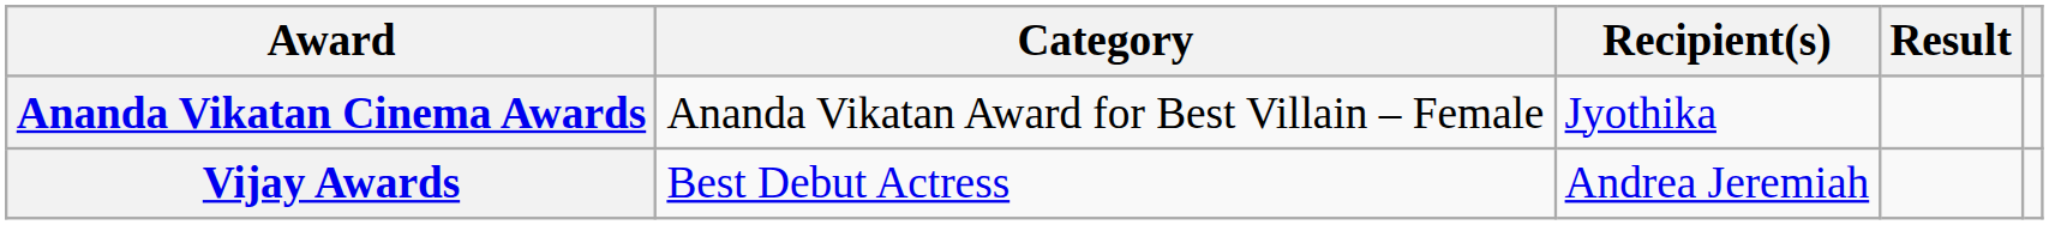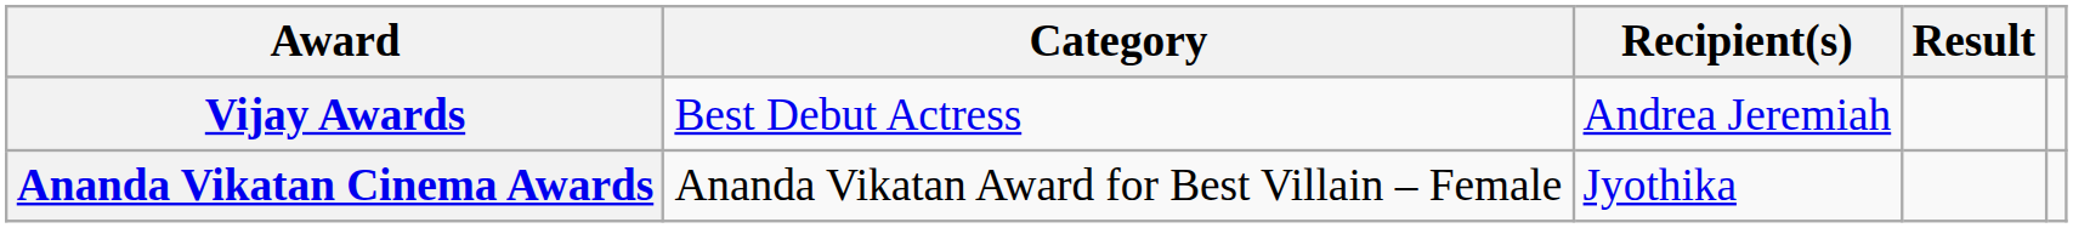 <table class="wikitable plainrowheaders sortable">
 <tr>
 <th scope="col">Award</th>
 <th scope="col">Category</th>
 <th scope="col">Recipient(s)</th>
 <th scope="col">Result</th>
 <th scope="col" class="unsortable"></th>
 </tr>
 <tr>
+<th scope="row"><a href='#'>Vijay Awards</a></th>
+<td><a href='#'>Best Debut Actress</a></td>
+<td><a href='#'>Andrea Jeremiah</a></td>
+<td></td>
+<td></td>
+</tr>
+<tr>
 <th scope="row"><a href='#'>Ananda Vikatan Cinema Awards</a></th>
 <td>Ananda Vikatan Award for Best Villain – Female</td>
 <td><a href='#'>Jyothika</a></td>
 <td></td>
 <td></td>
 </tr>
-<tr>
-<th scope="row"><a href='#'>Vijay Awards</a></th>
-<td><a href='#'>Best Debut Actress</a></td>
-<td><a href='#'>Andrea Jeremiah</a></td>
-<td></td>
-<td></td>
-</tr>
 </table>
